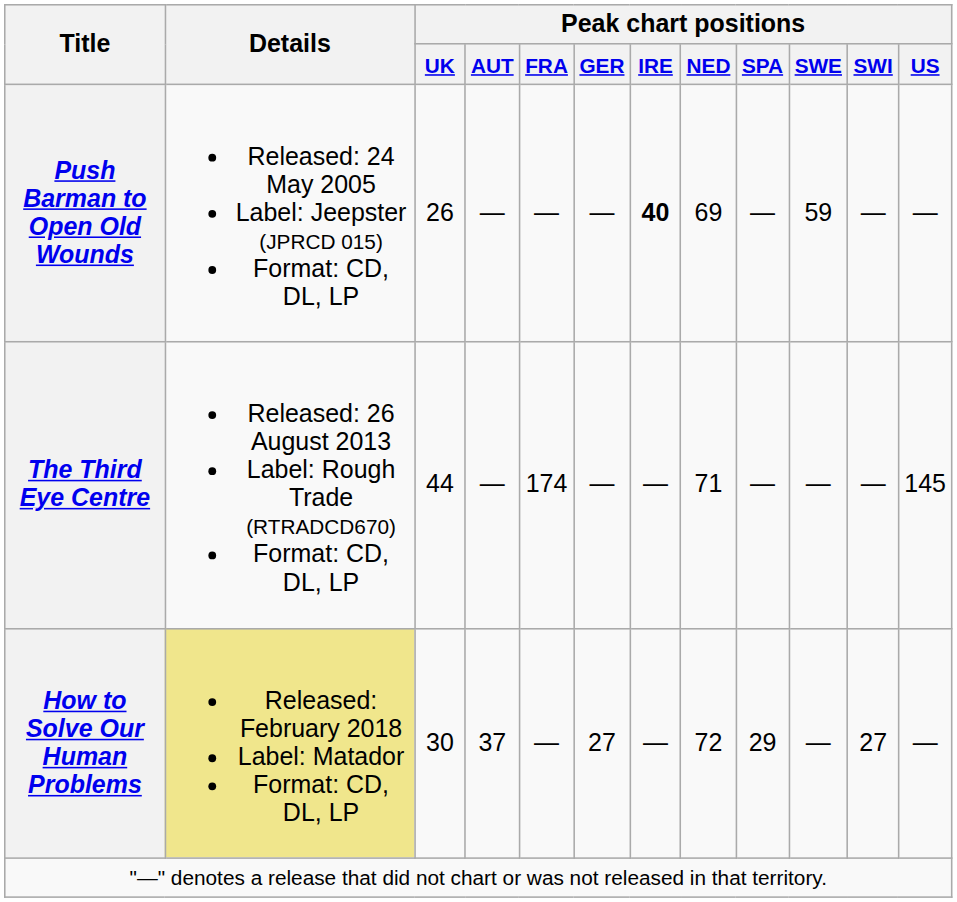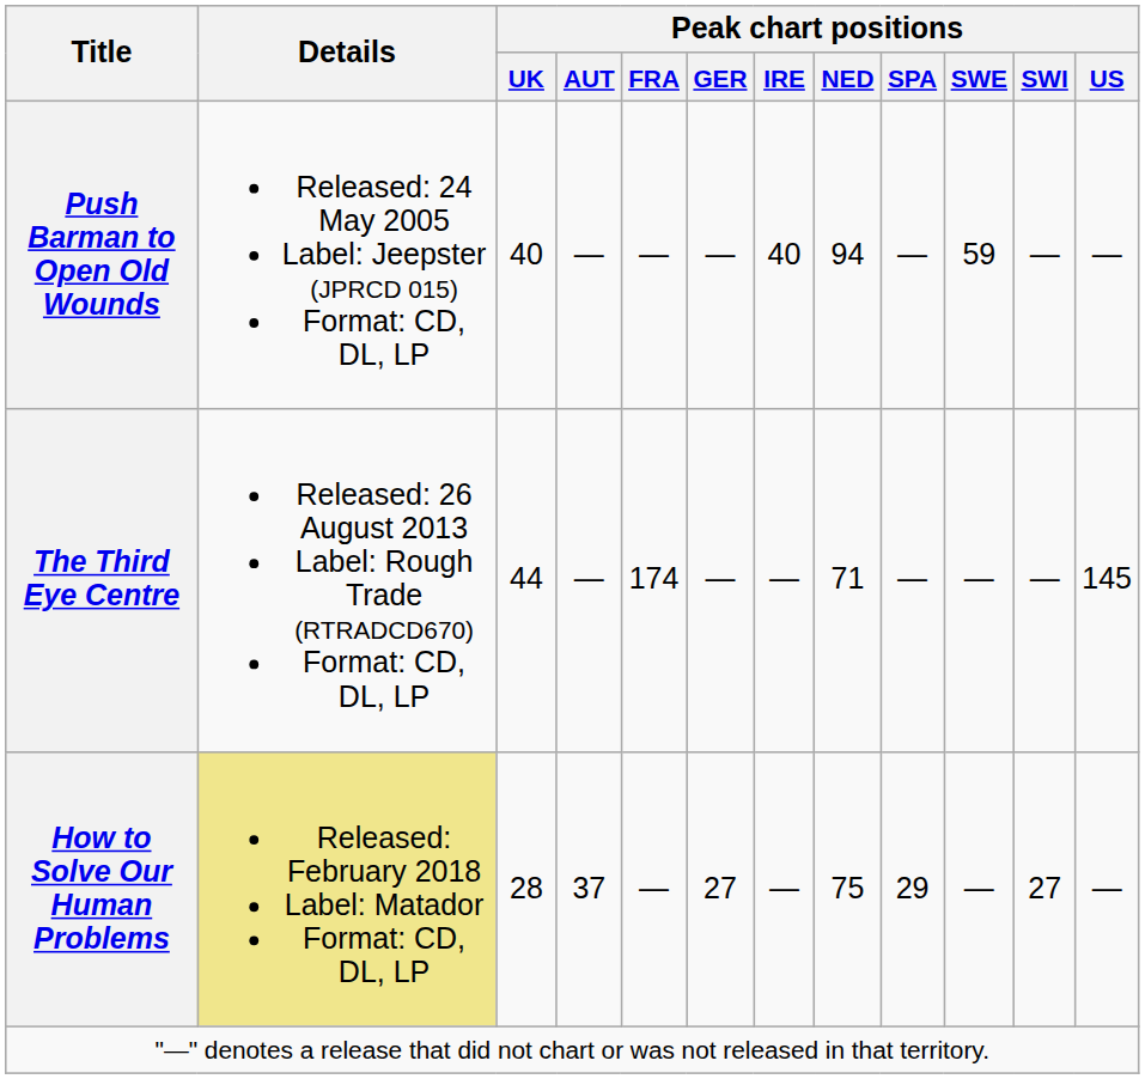 <table class="wikitable plainrowheaders" style="text-align:center;">
 <tr>
 <th scope="col" rowspan="2">Title</th>
 <th rowspan="2">Details</th>
 <th colspan="10">Peak chart positions</th>
 </tr>
 <tr>
 <th width="25"><small><a href='#'>UK</a></small><br></th>
 <th width="25"><small><a href='#'>AUT</a></small><br></th>
 <th width="25"><small><a href='#'>FRA</a></small><br></th>
 <th width="25"><small><a href='#'>GER</a></small><br></th>
 <th width="25"><small><a href='#'>IRE</a></small><br></th>
 <th width="25"><small><a href='#'>NED</a></small><br></th>
 <th width="25"><small><a href='#'>SPA</a></small><br></th>
 <th width="25"><small><a href='#'>SWE</a></small><br></th>
 <th width="25"><small><a href='#'>SWI</a></small><br></th>
 <th width="25"><small><a href='#'>US</a></small><br></th>
 </tr>
 <tr>
 <th scope="row"><em><a href='#'>Push Barman to Open Old Wounds</a></em></th>
 <td><br><ul><li>Released: 24 May 2005</li><li>Label: Jeepster <small>(JPRCD 015)</small></li><li>Format: CD, DL, LP</li></ul></td>
-<td align="center">26</td>
+<td align="center">40</td>
 <td align="center">—</td>
 <td align="center">—</td>
 <td align="center">—</td>
-<td align="center"><strong>40</strong></td>
-<td align="center">69</td>
+<td align="center">40</td>
+<td align="center">94</td>
 <td align="center">—</td>
 <td align="center">59</td>
 <td align="center">—</td>
 <td align="center">—</td>
 </tr>
 <tr>
 <th scope="row"><em><a href='#'>The Third Eye Centre</a></em></th>
 <td><br><ul><li>Released: 26 August 2013</li><li>Label: Rough Trade <small>(RTRADCD670)</small></li><li>Format: CD, DL, LP</li></ul></td>
 <td align="center">44</td>
 <td align="center">—</td>
 <td align="center">174</td>
 <td align="center">—</td>
 <td align="center">—</td>
 <td align="center">71</td>
 <td align="center">—</td>
 <td align="center">—</td>
 <td align="center">—</td>
 <td align="center">145</td>
 </tr>
 <tr>
 <th scope="row"><em><a href='#'>How to Solve Our Human Problems</a></em></th>
 <td style="background: khaki;"><br><ul><li>Released: February 2018</li><li>Label: Matador</li><li>Format: CD, DL, LP</li></ul></td>
-<td align="center">30</td>
+<td align="center">28</td>
 <td align="center">37</td>
 <td align="center">—</td>
 <td align="center">27</td>
 <td align="center">—</td>
-<td align="center">72</td>
+<td align="center">75</td>
 <td align="center">29<br></td>
 <td align="center">—</td>
 <td align="center">27</td>
 <td align="center">—</td>
 </tr>
 <tr>
 <td style="text-align:center;" colspan="17"><small>"—" denotes a release that did not chart or was not released in that territory.</small></td>
 </tr>
 </table>
